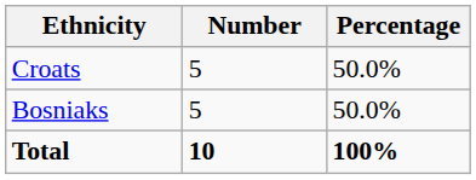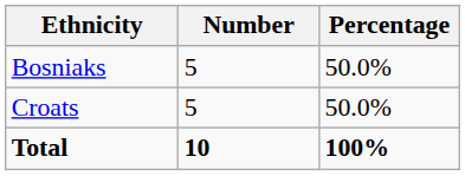 <table class="wikitable">
 <tr>
 <th width="100px">Ethnicity</th>
 <th width="80px">Number</th>
 <th width="80px">Percentage</th>
 </tr>
 <tr>
-<td><a href='#'>Croats</a></td>
+<td><a href='#'>Bosniaks</a></td>
 <td>5</td>
 <td>50.0%</td>
 </tr>
 <tr>
-<td><a href='#'>Bosniaks</a></td>
+<td><a href='#'>Croats</a></td>
 <td>5</td>
 <td>50.0%</td>
 </tr>
 <tr>
 <td><strong>Total</strong></td>
 <td><strong>10</strong></td>
 <td><strong>100%</strong></td>
 </tr>
 </table>
